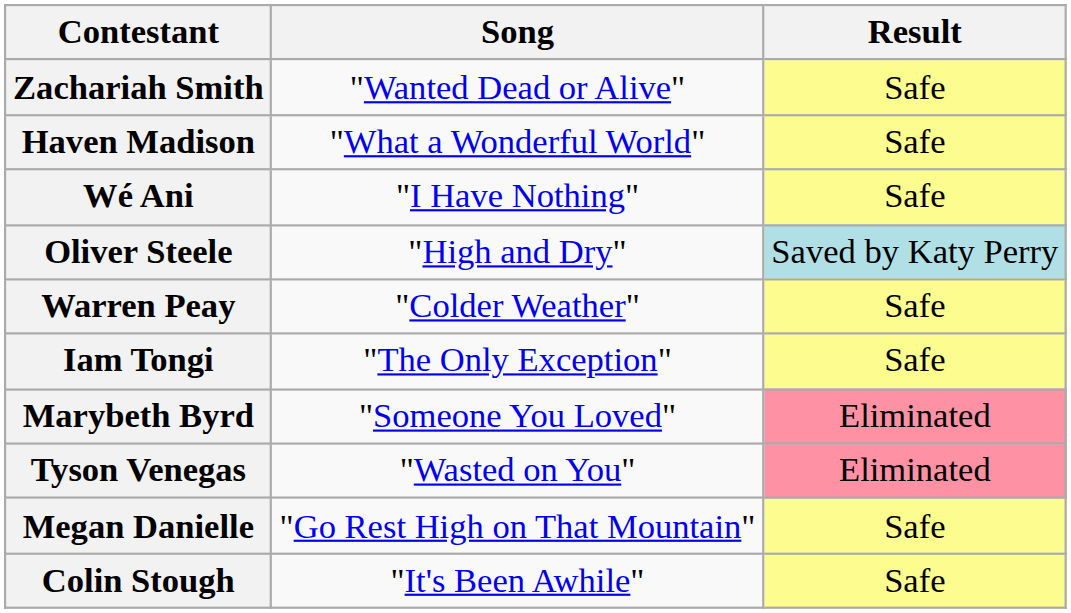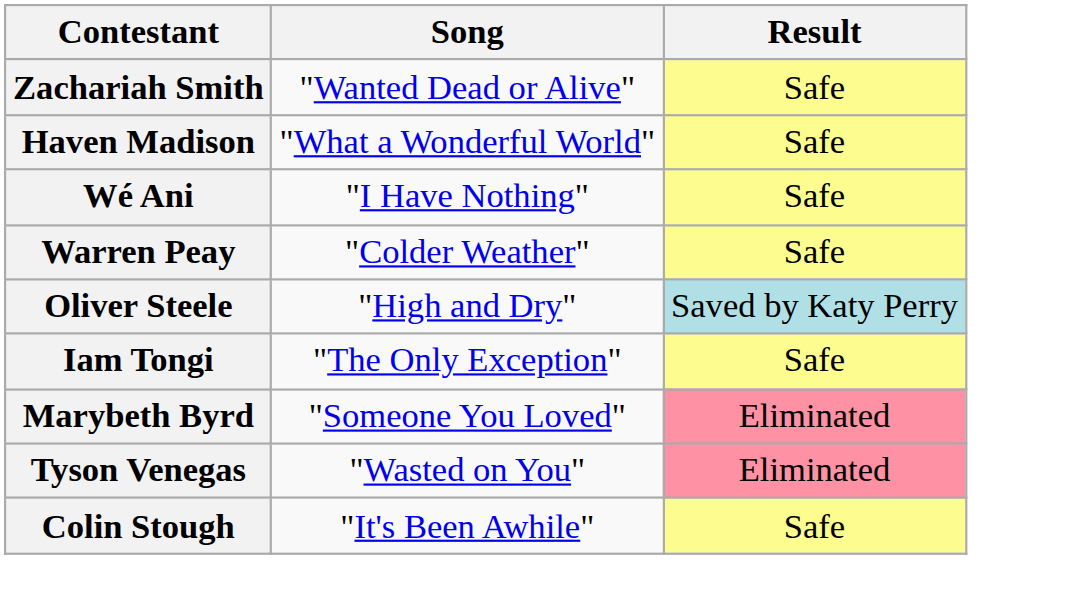 <table class="wikitable unsortable" style="text-align:center;">
 <tr>
 <th scope="col">Contestant</th>
 <th scope="col">Song</th>
 <th scope="col">Result</th>
 </tr>
 <tr>
 <th scope="row">Zachariah Smith</th>
 <td>"<a href='#'>Wanted Dead or Alive</a>"</td>
 <td style="background:#FDFC8F;">Safe</td>
 </tr>
 <tr>
 <th scope="row">Haven Madison</th>
 <td>"<a href='#'>What a Wonderful World</a>"</td>
 <td style="background:#FDFC8F;">Safe</td>
 </tr>
 <tr>
 <th scope="row">Wé Ani</th>
 <td>"<a href='#'>I Have Nothing</a>"</td>
 <td style="background:#FDFC8F;">Safe</td>
 </tr>
 <tr>
+<th scope="row">Warren Peay</th>
+<td>"<a href='#'>Colder Weather</a>"</td>
+<td style="background:#FDFC8F;">Safe</td>
+</tr>
+<tr>
 <th scope="row">Oliver Steele</th>
 <td>"<a href='#'>High and Dry</a>"</td>
 <td style="background:#B0E0E6;">Saved by Katy Perry</td>
-</tr>
-<tr>
-<th scope="row">Warren Peay</th>
-<td>"<a href='#'>Colder Weather</a>"</td>
-<td style="background:#FDFC8F;">Safe</td>
 </tr>
 <tr>
 <th scope="row">Iam Tongi</th>
 <td>"<a href='#'>The Only Exception</a>"</td>
 <td style="background:#FDFC8F;">Safe</td>
 </tr>
 <tr>
 <th scope="row">Marybeth Byrd</th>
 <td>"<a href='#'>Someone You Loved</a>"</td>
 <td style="background:#FF91A4;">Eliminated</td>
 </tr>
 <tr>
 <th scope="row">Tyson Venegas</th>
 <td>"<a href='#'>Wasted on You</a>"</td>
 <td style="background:#FF91A4;">Eliminated</td>
 </tr>
 <tr>
-<th scope="row">Megan Danielle</th>
-<td>"<a href='#'>Go Rest High on That Mountain</a>"</td>
-<td style="background:#FDFC8F;">Safe</td>
-</tr>
-<tr>
 <th scope="row">Colin Stough</th>
 <td>"<a href='#'>It's Been Awhile</a>"</td>
 <td style="background:#FDFC8F;">Safe</td>
 </tr>
 </table>
